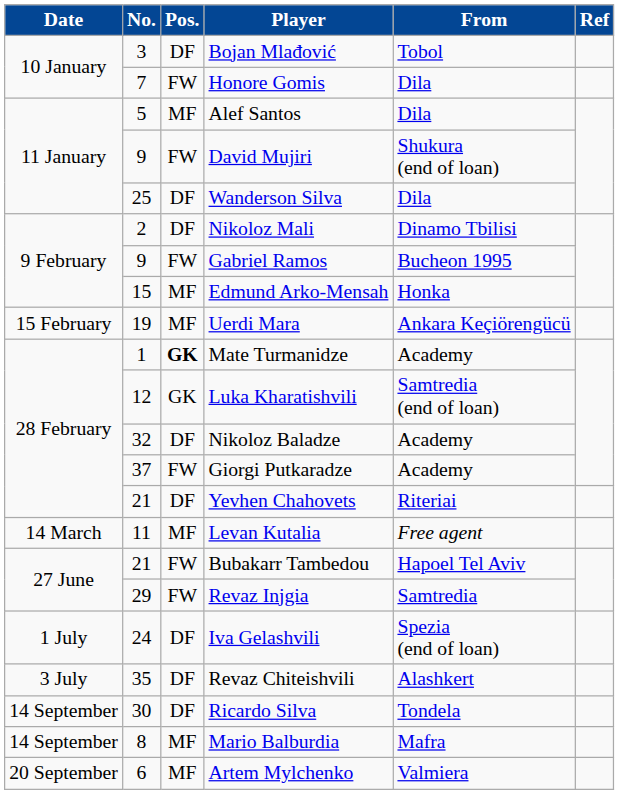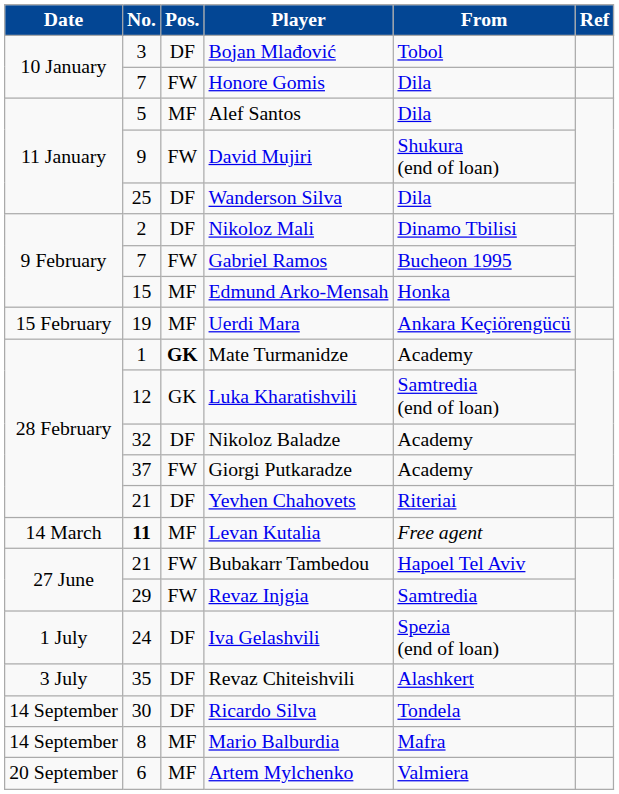 <table class="wikitable plainrowheaders sortable" sortable" style="text-align:center">
 <tr>
 <th scope="col" style="background-color:#034694;color:white">Date</th>
 <th scope="col" style="background-color:#034694;color:white">No.</th>
 <th scope="col" style="background-color:#034694;color:white">Pos.</th>
 <th scope="col" style="background-color:#034694;color:white">Player</th>
 <th scope="col" style="background-color:#034694;color:white">From</th>
 <th scope="col" class="unsortable" style="background-color:#034694;color:white">Ref</th>
 </tr>
 <tr>
 <td rowspan="2">10 January</td>
 <td>3</td>
 <td>DF</td>
 <td align=left> <a href='#'>Bojan Mlađović</a></td>
 <td align=left> <a href='#'>Tobol</a></td>
 <td></td>
 </tr>
 <tr>
 <td>7</td>
 <td>FW</td>
 <td align=left> <a href='#'>Honore Gomis</a></td>
 <td align=left> <a href='#'>Dila</a></td>
 <td></td>
 </tr>
 <tr>
 <td rowspan="3">11 January</td>
 <td>5</td>
 <td>MF</td>
 <td align=left> Alef Santos</td>
 <td align=left> <a href='#'>Dila</a></td>
 <td rowspan="3"></td>
 </tr>
 <tr>
 <td>9</td>
 <td>FW</td>
 <td align=left> <a href='#'>David Mujiri</a></td>
 <td align=left> <a href='#'>Shukura</a> <br>(end of loan)</td>
 </tr>
 <tr>
 <td>25</td>
 <td>DF</td>
 <td align=left> <a href='#'>Wanderson Silva</a></td>
 <td align=left> <a href='#'>Dila</a></td>
 </tr>
 <tr>
 <td rowspan="3">9 February</td>
 <td>2</td>
 <td>DF</td>
 <td align=left> <a href='#'>Nikoloz Mali</a></td>
 <td align=left> <a href='#'>Dinamo Tbilisi</a></td>
 <td rowspan="3"></td>
 </tr>
 <tr>
-<td>9</td>
+<td>7</td>
 <td>FW</td>
 <td align=left> <a href='#'>Gabriel Ramos</a></td>
 <td align=left> <a href='#'>Bucheon 1995</a></td>
 </tr>
 <tr>
 <td>15</td>
 <td>MF</td>
 <td align=left> <a href='#'>Edmund Arko-Mensah</a></td>
 <td align=left> <a href='#'>Honka</a></td>
 </tr>
 <tr>
 <td>15 February</td>
 <td>19</td>
 <td>MF</td>
 <td align=left> <a href='#'>Uerdi Mara</a></td>
 <td align=left> <a href='#'>Ankara Keçiörengücü</a></td>
 <td></td>
 </tr>
 <tr>
 <td rowspan="5">28 February</td>
 <td>1</td>
 <td><strong>GK</strong></td>
 <td align=left> Mate Turmanidze</td>
 <td align=left>Academy</td>
 <td rowspan="4"></td>
 </tr>
 <tr>
 <td>12</td>
 <td>GK</td>
 <td align=left> <a href='#'>Luka Kharatishvili</a></td>
 <td align=left> <a href='#'>Samtredia</a> <br>(end of loan)</td>
 </tr>
 <tr>
 <td>32</td>
 <td>DF</td>
 <td align=left> Nikoloz Baladze</td>
 <td align=left>Academy</td>
 </tr>
 <tr>
 <td>37</td>
 <td>FW</td>
 <td align=left> Giorgi Putkaradze</td>
 <td align=left>Academy</td>
 </tr>
 <tr>
 <td>21</td>
 <td>DF</td>
 <td align=left> <a href='#'>Yevhen Chahovets</a></td>
 <td align=left> <a href='#'>Riteriai</a></td>
 <td></td>
 </tr>
 <tr>
 <td>14 March</td>
-<td>11</td>
+<td><strong>11</strong></td>
 <td>MF</td>
 <td align=left> <a href='#'>Levan Kutalia</a></td>
 <td align=left><em>Free agent</em></td>
 <td></td>
 </tr>
 <tr>
 <td rowspan="2">27 June</td>
 <td>21</td>
 <td>FW</td>
 <td align=left> Bubakarr Tambedou</td>
 <td align=left> <a href='#'>Hapoel Tel Aviv</a></td>
 <td rowspan="2"></td>
 </tr>
 <tr>
 <td>29</td>
 <td>FW</td>
 <td align=left> <a href='#'>Revaz Injgia</a></td>
 <td align=left> <a href='#'>Samtredia</a></td>
 </tr>
 <tr>
 <td>1 July</td>
 <td>24</td>
 <td>DF</td>
 <td align=left> <a href='#'>Iva Gelashvili</a></td>
 <td align=left> <a href='#'>Spezia</a><br>(end of loan)</td>
 <td></td>
 </tr>
 <tr>
 <td>3 July</td>
 <td>35</td>
 <td>DF</td>
 <td align=left> Revaz Chiteishvili</td>
 <td align=left> <a href='#'>Alashkert</a></td>
 <td></td>
 </tr>
 <tr>
 <td>14 September</td>
 <td>30</td>
 <td>DF</td>
 <td align=left> <a href='#'>Ricardo Silva</a></td>
 <td align=left> <a href='#'>Tondela</a></td>
 <td></td>
 </tr>
 <tr>
 <td>14 September</td>
 <td>8</td>
 <td>MF</td>
 <td align=left> <a href='#'>Mario Balburdia</a></td>
 <td align=left> <a href='#'>Mafra</a></td>
 <td></td>
 </tr>
 <tr>
 <td>20 September</td>
 <td>6</td>
 <td>MF</td>
 <td align=left> <a href='#'>Artem Mylchenko</a></td>
 <td align=left> <a href='#'>Valmiera</a></td>
 <td></td>
 </tr>
 </table>
